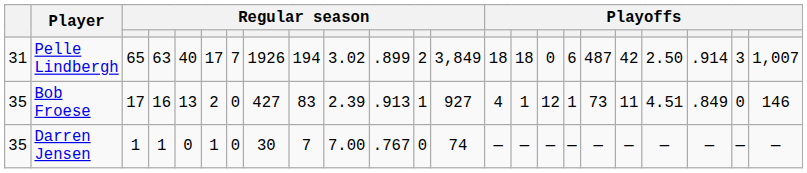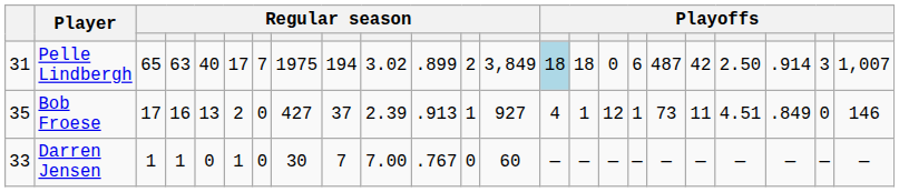 <table class="wikitable plainrowheaders" style="text-align:center;">
 <tr>
 <th scope="col" rowspan="2"></th>
 <th scope="col" rowspan="2">Player</th>
 <th scope=colgroup colspan=11>Regular season</th>
 <th scope=colgroup colspan=10>Playoffs</th>
 </tr>
 <tr>
 <th scope="col"></th>
 <th scope="col"></th>
 <th scope="col"></th>
 <th scope="col"></th>
 <th scope="col"></th>
 <th scope="col"></th>
 <th scope="col"></th>
 <th scope="col"></th>
 <th scope="col"></th>
 <th scope="col"></th>
 <th scope="col"></th>
 <th scope="col"></th>
 <th scope="col"></th>
 <th scope="col"></th>
 <th scope="col"></th>
 <th scope="col"></th>
 <th scope="col"></th>
 <th scope="col"></th>
 <th scope="col"></th>
 <th scope="col"></th>
 <th scope="col"></th>
 </tr>
 <tr>
 <td scope="row">31</td>
 <td align="left"><a href='#'>Pelle Lindbergh</a></td>
 <td>65</td>
 <td>63</td>
 <td>40</td>
 <td>17</td>
 <td>7</td>
-<td>1926</td>
+<td>1975</td>
 <td>194</td>
 <td>3.02</td>
 <td>.899</td>
 <td>2</td>
 <td>3,849</td>
-<td>18</td>
+<td style="background: lightblue;">18</td>
 <td>18</td>
 <td>0</td>
 <td>6</td>
 <td>487</td>
 <td>42</td>
 <td>2.50</td>
 <td>.914</td>
 <td>3</td>
 <td>1,007</td>
 </tr>
 <tr>
 <td scope="row">35</td>
 <td align="left"><a href='#'>Bob Froese</a></td>
 <td>17</td>
 <td>16</td>
 <td>13</td>
 <td>2</td>
 <td>0</td>
 <td>427</td>
-<td>83</td>
+<td>37</td>
 <td>2.39</td>
 <td>.913</td>
 <td>1</td>
 <td>927</td>
 <td>4</td>
 <td>1</td>
 <td>12</td>
 <td>1</td>
 <td>73</td>
 <td>11</td>
 <td>4.51</td>
 <td>.849</td>
 <td>0</td>
 <td>146</td>
 </tr>
 <tr>
-<td scope="row">35</td>
+<td scope="row">33</td>
 <td align="left"><a href='#'>Darren Jensen</a></td>
 <td>1</td>
 <td>1</td>
 <td>0</td>
 <td>1</td>
 <td>0</td>
 <td>30</td>
 <td>7</td>
 <td>7.00</td>
 <td>.767</td>
 <td>0</td>
-<td>74</td>
+<td>60</td>
 <td>—</td>
 <td>—</td>
 <td>—</td>
 <td>—</td>
 <td>—</td>
 <td>—</td>
 <td>—</td>
 <td>—</td>
 <td>—</td>
 <td>—</td>
 </tr>
 </table>
